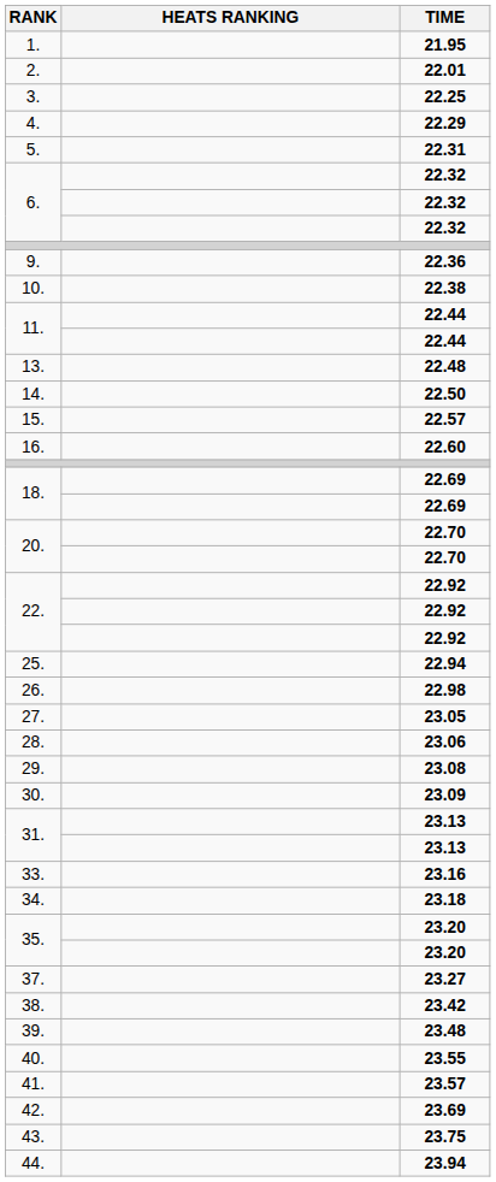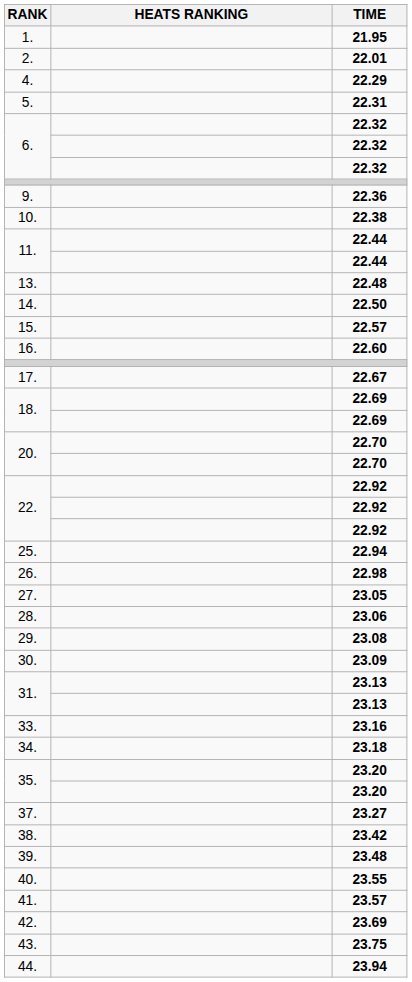 <table class="wikitable">
 <tr>
 <th>RANK</th>
 <th style="width: 20em">HEATS RANKING</th>
 <th style="width: 5em">TIME</th>
 </tr>
 <tr>
 <td align="center">1.</td>
 <td></td>
 <td align="center"><strong>21.95</strong></td>
 </tr>
 <tr>
 <td align="center">2.</td>
 <td></td>
 <td align="center"><strong>22.01</strong></td>
-</tr>
-<tr>
-<td align="center">3.</td>
-<td></td>
-<td align="center"><strong>22.25</strong></td>
 </tr>
 <tr>
 <td align="center">4.</td>
 <td></td>
 <td align="center"><strong>22.29</strong></td>
 </tr>
 <tr>
 <td align="center">5.</td>
 <td></td>
 <td align="center"><strong>22.31</strong></td>
 </tr>
 <tr>
 <td rowspan=3 align="center">6.</td>
 <td></td>
 <td align="center"><strong>22.32</strong></td>
 </tr>
 <tr>
 <td></td>
 <td align="center"><strong>22.32</strong></td>
 </tr>
 <tr>
 <td></td>
 <td align="center"><strong>22.32</strong></td>
 </tr>
 <tr>
 <td colspan=3 bgcolor=lightgray></td>
 </tr>
 <tr>
 <td align="center">9.</td>
 <td></td>
 <td align="center"><strong>22.36</strong></td>
 </tr>
 <tr>
 <td align="center">10.</td>
 <td></td>
 <td align="center"><strong>22.38</strong></td>
 </tr>
 <tr>
 <td rowspan=2 align="center">11.</td>
 <td></td>
 <td align="center"><strong>22.44</strong></td>
 </tr>
 <tr>
 <td></td>
 <td align="center"><strong>22.44</strong></td>
 </tr>
 <tr>
 <td align="center">13.</td>
 <td></td>
 <td align="center"><strong>22.48</strong></td>
 </tr>
 <tr>
 <td align="center">14.</td>
 <td></td>
 <td align="center"><strong>22.50</strong></td>
 </tr>
 <tr>
 <td align="center">15.</td>
 <td></td>
 <td align="center"><strong>22.57</strong></td>
 </tr>
 <tr>
 <td align="center">16.</td>
 <td></td>
 <td align="center"><strong>22.60</strong></td>
 </tr>
 <tr>
 <td colspan=3 bgcolor=lightgray></td>
+</tr>
+<tr>
+<td align="center">17.</td>
+<td></td>
+<td align="center"><strong>22.67</strong></td>
 </tr>
 <tr>
 <td rowspan=2 align="center">18.</td>
 <td></td>
 <td align="center"><strong>22.69</strong></td>
 </tr>
 <tr>
 <td></td>
 <td align="center"><strong>22.69</strong></td>
 </tr>
 <tr>
 <td rowspan=2 align="center">20.</td>
 <td></td>
 <td align="center"><strong>22.70</strong></td>
 </tr>
 <tr>
 <td></td>
 <td align="center"><strong>22.70</strong></td>
 </tr>
 <tr>
 <td rowspan=3 align="center">22.</td>
 <td></td>
 <td align="center"><strong>22.92</strong></td>
 </tr>
 <tr>
 <td></td>
 <td align="center"><strong>22.92</strong></td>
 </tr>
 <tr>
 <td></td>
 <td align="center"><strong>22.92</strong></td>
 </tr>
 <tr>
 <td align="center">25.</td>
 <td></td>
 <td align="center"><strong>22.94</strong></td>
 </tr>
 <tr>
 <td align="center">26.</td>
 <td></td>
 <td align="center"><strong>22.98</strong></td>
 </tr>
 <tr>
 <td align="center">27.</td>
 <td></td>
 <td align="center"><strong>23.05</strong></td>
 </tr>
 <tr>
 <td align="center">28.</td>
 <td></td>
 <td align="center"><strong>23.06</strong></td>
 </tr>
 <tr>
 <td align="center">29.</td>
 <td></td>
 <td align="center"><strong>23.08</strong></td>
 </tr>
 <tr>
 <td align="center">30.</td>
 <td></td>
 <td align="center"><strong>23.09</strong></td>
 </tr>
 <tr>
 <td rowspan=2 align="center">31.</td>
 <td></td>
 <td align="center"><strong>23.13</strong></td>
 </tr>
 <tr>
 <td></td>
 <td align="center"><strong>23.13</strong></td>
 </tr>
 <tr>
 <td align="center">33.</td>
 <td></td>
 <td align="center"><strong>23.16</strong></td>
 </tr>
 <tr>
 <td align="center">34.</td>
 <td></td>
 <td align="center"><strong>23.18</strong></td>
 </tr>
 <tr>
 <td rowspan=2 align="center">35.</td>
 <td></td>
 <td align="center"><strong>23.20</strong></td>
 </tr>
 <tr>
 <td></td>
 <td align="center"><strong>23.20</strong></td>
 </tr>
 <tr>
 <td align="center">37.</td>
 <td></td>
 <td align="center"><strong>23.27</strong></td>
 </tr>
 <tr>
 <td align="center">38.</td>
 <td></td>
 <td align="center"><strong>23.42</strong></td>
 </tr>
 <tr>
 <td align="center">39.</td>
 <td></td>
 <td align="center"><strong>23.48</strong></td>
 </tr>
 <tr>
 <td align="center">40.</td>
 <td></td>
 <td align="center"><strong>23.55</strong></td>
 </tr>
 <tr>
 <td align="center">41.</td>
 <td></td>
 <td align="center"><strong>23.57</strong></td>
 </tr>
 <tr>
 <td align="center">42.</td>
 <td></td>
 <td align="center"><strong>23.69</strong></td>
 </tr>
 <tr>
 <td align="center">43.</td>
 <td></td>
 <td align="center"><strong>23.75</strong></td>
 </tr>
 <tr>
 <td align="center">44.</td>
 <td></td>
 <td align="center"><strong>23.94</strong></td>
 </tr>
 </table>
